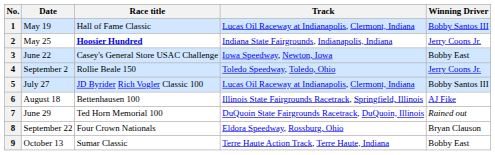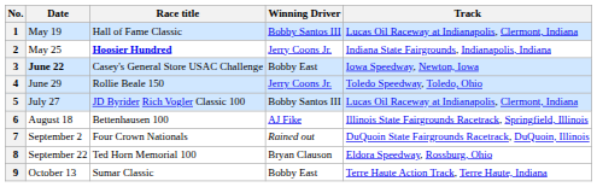 <table class="wikitable" style="font-size:85%;">
 <tr>
 <th>No.</th>
 <th>Date</th>
 <th>Race title</th>
+<th>Winning Driver</th>
 <th>Track</th>
-<th>Winning Driver</th>
 </tr>
 <tr style="background:#D0E7FF;">
 <th>1</th>
 <td>May 19</td>
 <td>Hall of Fame Classic</td>
+<td><a href='#'>Bobby Santos III</a></td>
 <td><a href='#'>Lucas Oil Raceway at Indianapolis</a>, <a href='#'>Clermont, Indiana</a></td>
-<td><a href='#'>Bobby Santos III</a></td>
 </tr>
 <tr style="background:white;">
 <th>2</th>
 <td>May 25</td>
 <td><strong><a href='#'>Hoosier Hundred</a></strong></td>
+<td><a href='#'>Jerry Coons Jr.</a></td>
 <td><a href='#'>Indiana State Fairgrounds</a>, <a href='#'>Indianapolis, Indiana</a></td>
-<td><a href='#'>Jerry Coons Jr.</a></td>
 </tr>
 <tr style="background:#D0E7FF;">
 <th>3</th>
-<td>June 22</td>
+<td><strong>June 22</strong></td>
 <td>Casey's General Store USAC Challenge</td>
+<td>Bobby East</td>
 <td><a href='#'>Iowa Speedway</a>, <a href='#'>Newton, Iowa</a></td>
-<td>Bobby East</td>
 </tr>
 <tr style="background:#D0E7FF;">
 <th>4</th>
-<td>September 2</td>
+<td>June 29</td>
 <td>Rollie Beale 150</td>
+<td><a href='#'>Jerry Coons Jr.</a></td>
 <td><a href='#'>Toledo Speedway</a>, <a href='#'>Toledo, Ohio</a></td>
-<td><a href='#'>Jerry Coons Jr.</a></td>
 </tr>
 <tr style="background:#D0E7FF;">
 <th>5</th>
 <td>July 27</td>
 <td><a href='#'>JD Byrider</a> <a href='#'>Rich Vogler</a> Classic 100</td>
+<td>Bobby Santos III</td>
 <td><a href='#'>Lucas Oil Raceway at Indianapolis</a>, <a href='#'>Clermont, Indiana</a></td>
-<td>Bobby Santos III</td>
 </tr>
 <tr style="background:white;">
 <th>6</th>
 <td>August 18</td>
 <td>Bettenhausen 100</td>
+<td><a href='#'>AJ Fike</a></td>
 <td><a href='#'>Illinois State Fairgrounds Racetrack</a>, <a href='#'>Springfield, Illinois</a></td>
-<td><a href='#'>AJ Fike</a></td>
 </tr>
 <tr style="background:white;">
 <th>7</th>
-<td>June 29</td>
-<td>Ted Horn Memorial 100</td>
+<td>September 2</td>
+<td>Four Crown Nationals</td>
+<td><em>Rained out</em></td>
 <td><a href='#'>DuQuoin State Fairgrounds Racetrack</a>, <a href='#'>DuQuoin, Illinois</a></td>
-<td><em>Rained out</em></td>
 </tr>
 <tr style="background:white;">
 <th>8</th>
 <td>September 22</td>
-<td>Four Crown Nationals</td>
+<td>Ted Horn Memorial 100</td>
+<td>Bryan Clauson</td>
 <td><a href='#'>Eldora Speedway</a>, <a href='#'>Rossburg, Ohio</a></td>
-<td>Bryan Clauson</td>
 </tr>
 <tr style="background:white;">
 <th>9</th>
 <td>October 13</td>
 <td>Sumar Classic</td>
+<td>Bobby East</td>
 <td><a href='#'>Terre Haute Action Track</a>, <a href='#'>Terre Haute, Indiana</a></td>
-<td>Bobby East</td>
 </tr>
 </table>
